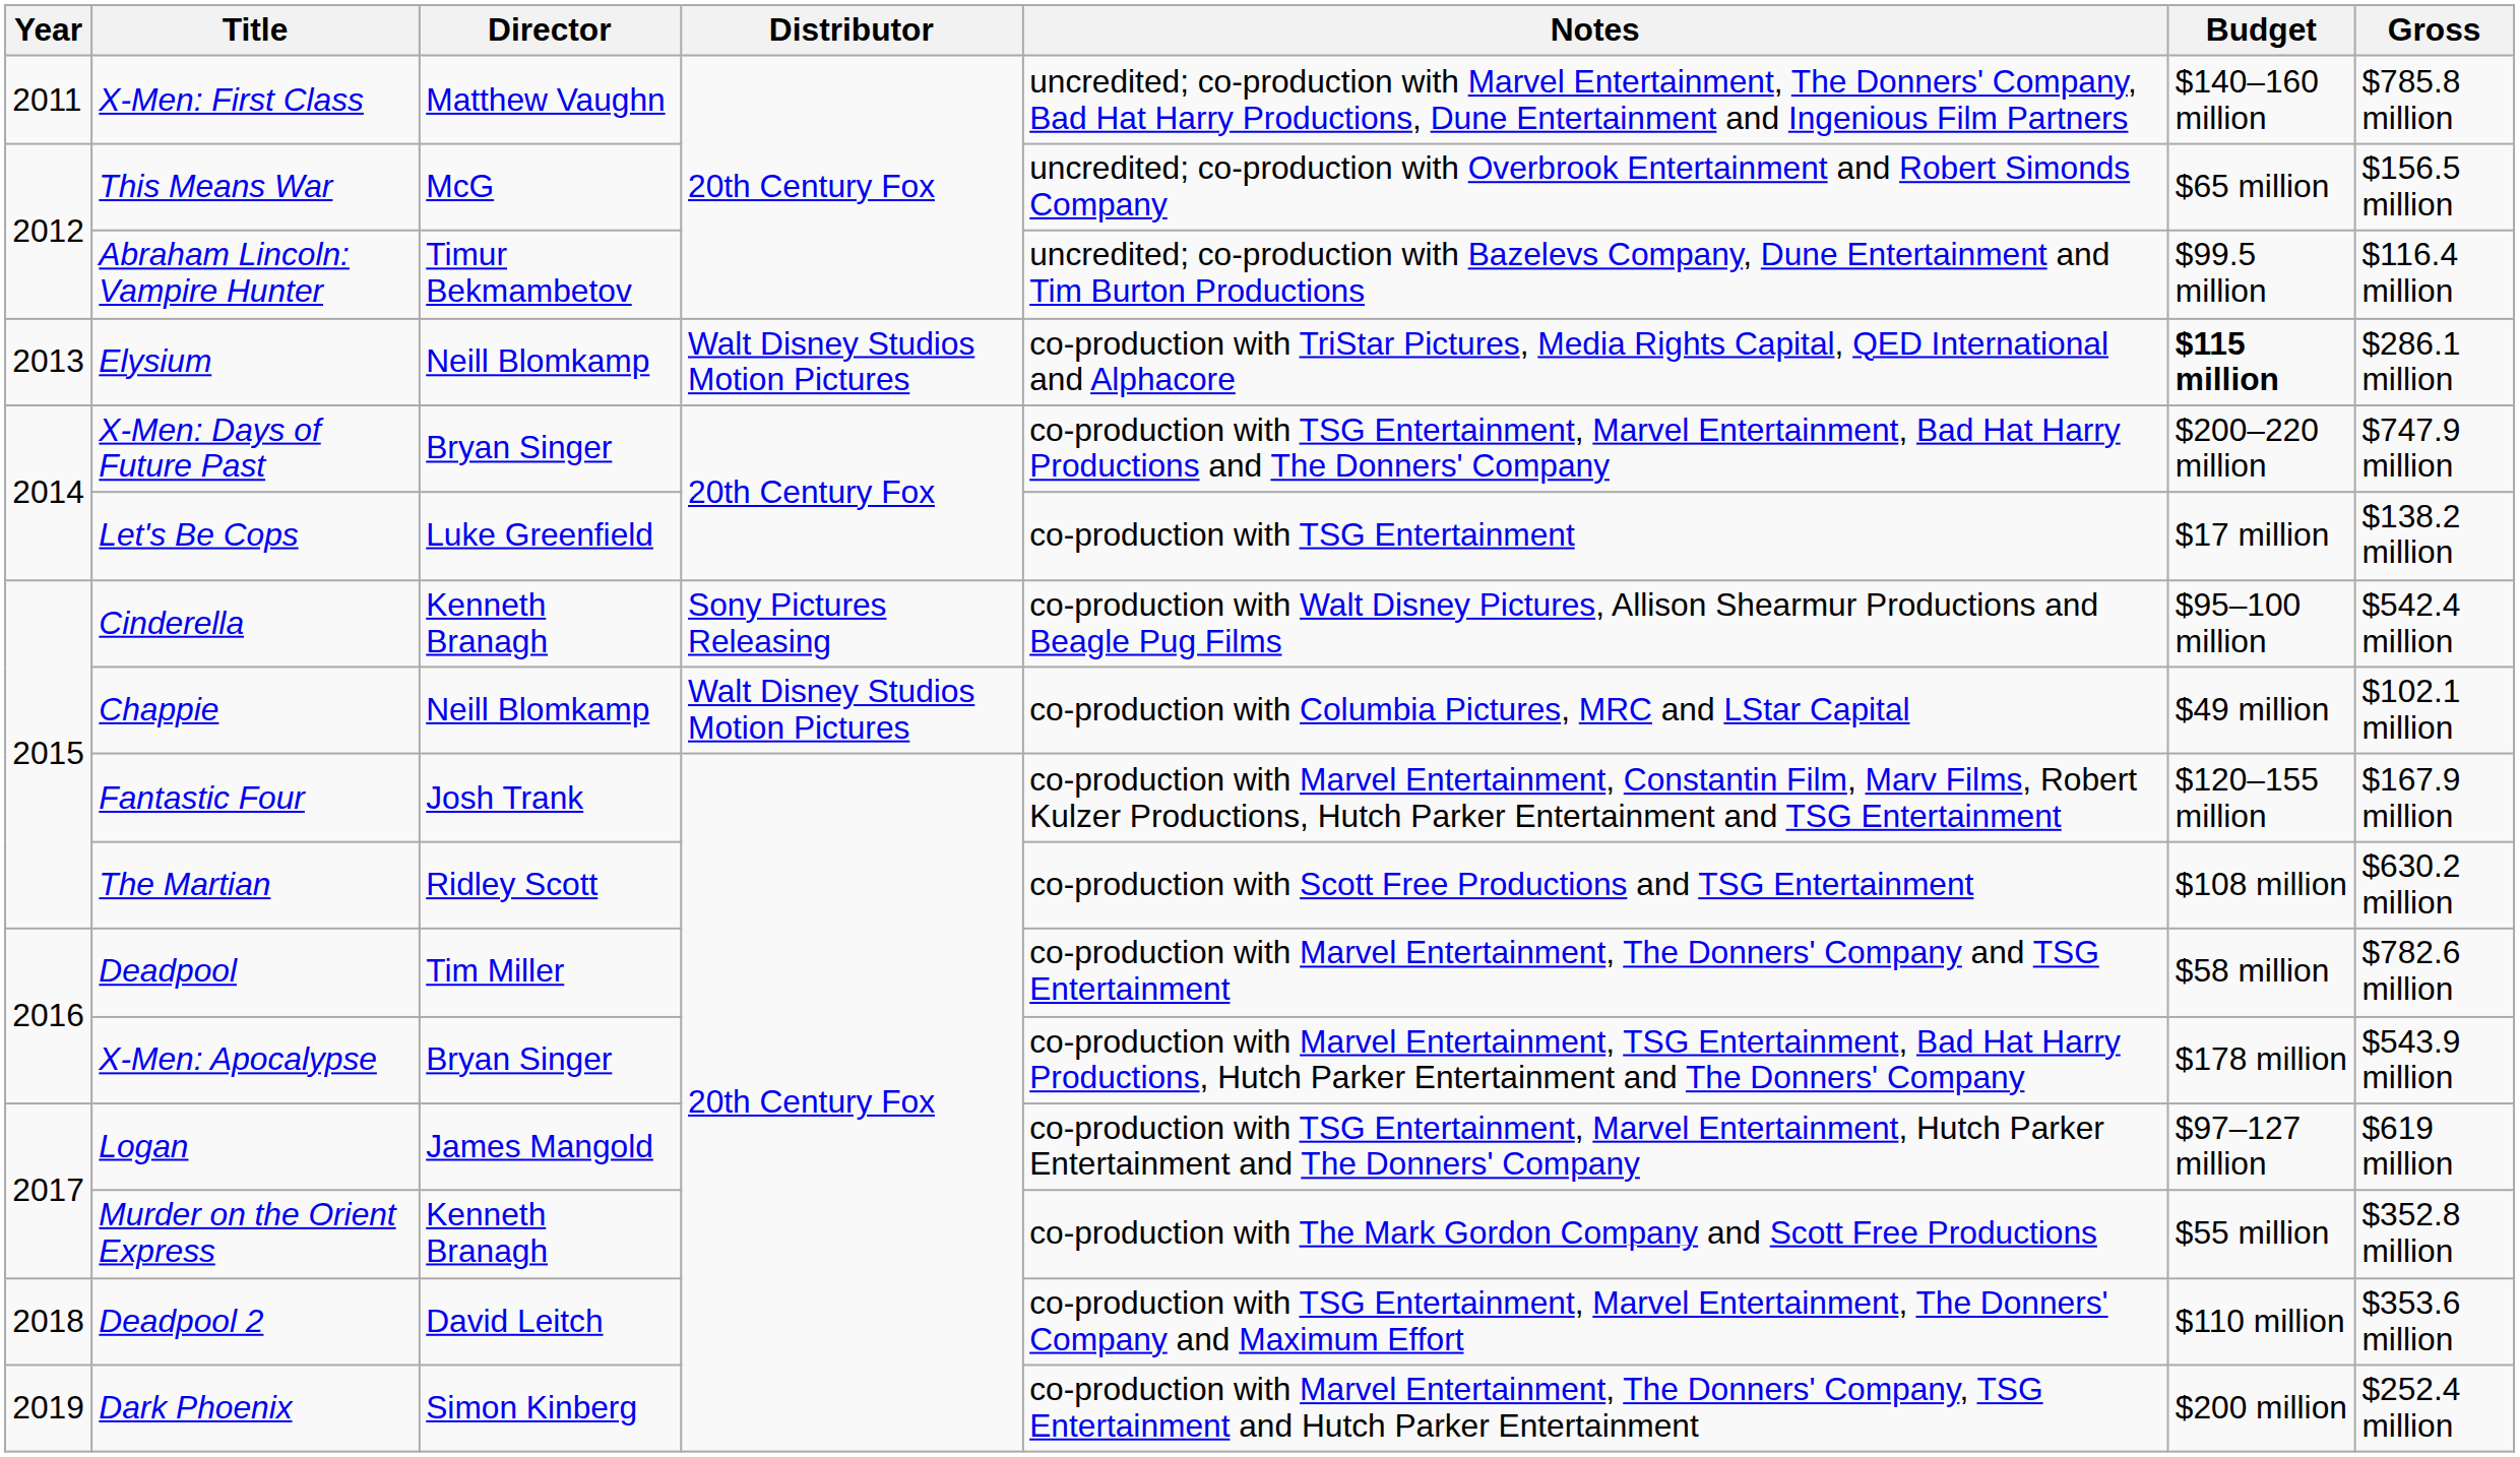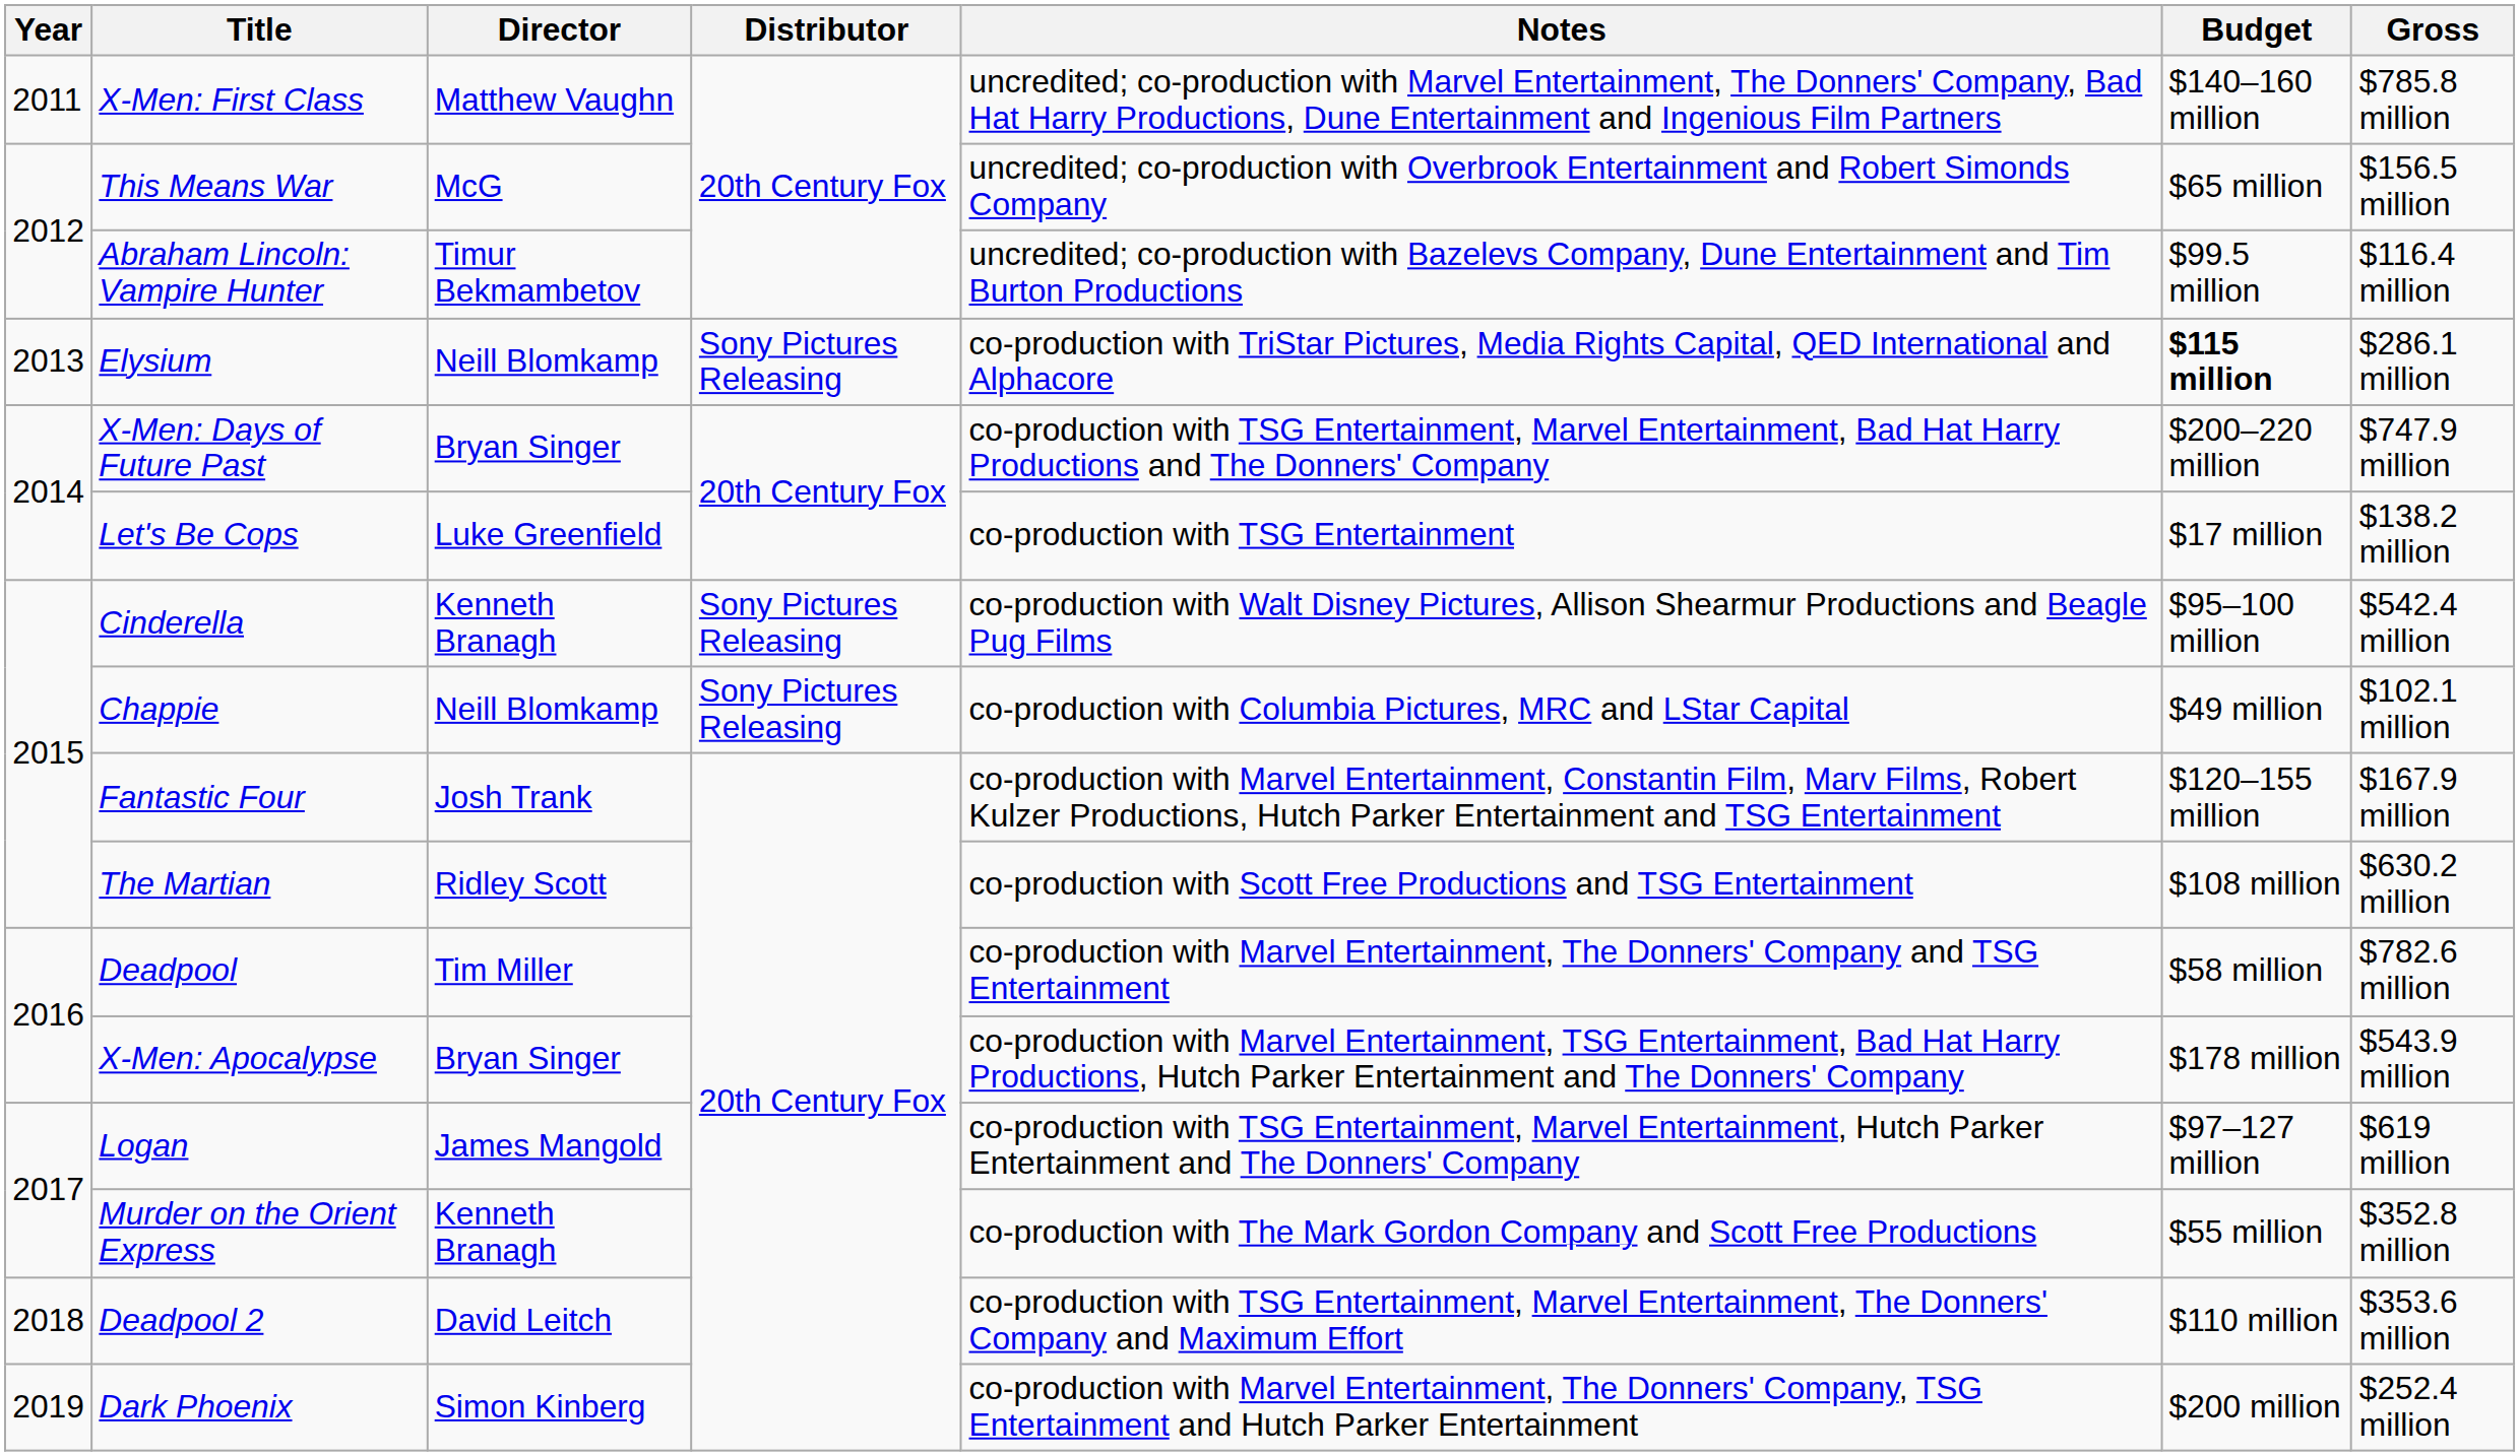 <table class="wikitable sortable">
 <tr>
 <th>Year</th>
 <th>Title</th>
 <th>Director</th>
 <th>Distributor</th>
 <th>Notes</th>
 <th>Budget</th>
 <th>Gross</th>
 </tr>
 <tr>
 <td>2011</td>
 <td><em><a href='#'>X-Men: First Class</a></em></td>
 <td><a href='#'>Matthew Vaughn</a></td>
 <td rowspan="3"><a href='#'>20th Century Fox</a></td>
 <td>uncredited; co-production with <a href='#'>Marvel Entertainment</a>, <a href='#'>The Donners' Company</a>, <a href='#'>Bad Hat Harry Productions</a>, <a href='#'>Dune Entertainment</a> and <a href='#'>Ingenious Film Partners</a></td>
 <td>$140–160 million</td>
 <td>$785.8 million</td>
 </tr>
 <tr>
 <td rowspan="2">2012</td>
 <td><em><a href='#'>This Means War</a></em></td>
 <td><a href='#'>McG</a></td>
 <td>uncredited; co-production with <a href='#'>Overbrook Entertainment</a> and <a href='#'>Robert Simonds Company</a></td>
 <td>$65 million</td>
 <td>$156.5 million</td>
 </tr>
 <tr>
 <td><em><a href='#'>Abraham Lincoln: Vampire Hunter</a></em></td>
 <td><a href='#'>Timur Bekmambetov</a></td>
 <td>uncredited; co-production with <a href='#'>Bazelevs Company</a>, <a href='#'>Dune Entertainment</a> and <a href='#'>Tim Burton Productions</a></td>
 <td>$99.5 million</td>
 <td>$116.4 million</td>
 </tr>
 <tr>
 <td>2013</td>
 <td><em><a href='#'>Elysium</a></em></td>
 <td><a href='#'>Neill Blomkamp</a></td>
-<td><a href='#'>Walt Disney Studios Motion Pictures</a></td>
+<td><a href='#'>Sony Pictures Releasing</a></td>
 <td>co-production with <a href='#'>TriStar Pictures</a>, <a href='#'>Media Rights Capital</a>, <a href='#'>QED International</a> and <a href='#'>Alphacore</a></td>
 <td><strong>$115 million</strong></td>
 <td>$286.1 million</td>
 </tr>
 <tr>
 <td rowspan="2">2014</td>
 <td><em><a href='#'>X-Men: Days of Future Past</a></em></td>
 <td><a href='#'>Bryan Singer</a></td>
 <td rowspan="2"><a href='#'>20th Century Fox</a></td>
 <td>co-production with <a href='#'>TSG Entertainment</a>, <a href='#'>Marvel Entertainment</a>, <a href='#'>Bad Hat Harry Productions</a> and <a href='#'>The Donners' Company</a></td>
 <td>$200–220 million</td>
 <td>$747.9 million</td>
 </tr>
 <tr>
 <td><em><a href='#'>Let's Be Cops</a></em></td>
 <td><a href='#'>Luke Greenfield</a></td>
 <td>co-production with <a href='#'>TSG Entertainment</a></td>
 <td>$17 million</td>
 <td>$138.2 million</td>
 </tr>
 <tr>
 <td rowspan="4">2015</td>
 <td><em><a href='#'>Cinderella</a></em></td>
 <td><a href='#'>Kenneth Branagh</a></td>
 <td><a href='#'>Sony Pictures Releasing</a></td>
 <td>co-production with <a href='#'>Walt Disney Pictures</a>, Allison Shearmur Productions and <a href='#'>Beagle Pug Films</a></td>
 <td>$95–100 million</td>
 <td>$542.4 million</td>
 </tr>
 <tr>
 <td><em><a href='#'>Chappie</a></em></td>
 <td><a href='#'>Neill Blomkamp</a></td>
-<td><a href='#'>Walt Disney Studios Motion Pictures</a></td>
+<td><a href='#'>Sony Pictures Releasing</a></td>
 <td>co-production with <a href='#'>Columbia Pictures</a>, <a href='#'>MRC</a> and <a href='#'>LStar Capital</a></td>
 <td>$49 million</td>
 <td>$102.1 million</td>
 </tr>
 <tr>
 <td><em><a href='#'>Fantastic Four</a></em></td>
 <td><a href='#'>Josh Trank</a></td>
 <td rowspan="8"><a href='#'>20th Century Fox</a></td>
 <td>co-production with <a href='#'>Marvel Entertainment</a>, <a href='#'>Constantin Film</a>, <a href='#'>Marv Films</a>, Robert Kulzer Productions, Hutch Parker Entertainment and <a href='#'>TSG Entertainment</a></td>
 <td>$120–155 million</td>
 <td>$167.9 million</td>
 </tr>
 <tr>
 <td><em><a href='#'>The Martian</a></em></td>
 <td><a href='#'>Ridley Scott</a></td>
 <td>co-production with <a href='#'>Scott Free Productions</a> and <a href='#'>TSG Entertainment</a></td>
 <td>$108 million</td>
 <td>$630.2 million</td>
 </tr>
 <tr>
 <td rowspan="2">2016</td>
 <td><em><a href='#'>Deadpool</a></em></td>
 <td><a href='#'>Tim Miller</a></td>
 <td>co-production with <a href='#'>Marvel Entertainment</a>, <a href='#'>The Donners' Company</a> and <a href='#'>TSG Entertainment</a></td>
 <td>$58 million</td>
 <td>$782.6 million</td>
 </tr>
 <tr>
 <td><em><a href='#'>X-Men: Apocalypse</a></em></td>
 <td><a href='#'>Bryan Singer</a></td>
 <td>co-production with <a href='#'>Marvel Entertainment</a>, <a href='#'>TSG Entertainment</a>, <a href='#'>Bad Hat Harry Productions</a>, Hutch Parker Entertainment and <a href='#'>The Donners' Company</a></td>
 <td>$178 million</td>
 <td>$543.9 million</td>
 </tr>
 <tr>
 <td rowspan="2">2017</td>
 <td><em><a href='#'>Logan</a></em></td>
 <td><a href='#'>James Mangold</a></td>
 <td>co-production with <a href='#'>TSG Entertainment</a>, <a href='#'>Marvel Entertainment</a>, Hutch Parker Entertainment and <a href='#'>The Donners' Company</a></td>
 <td>$97–127 million</td>
 <td>$619 million</td>
 </tr>
 <tr>
 <td><em><a href='#'>Murder on the Orient Express</a></em></td>
 <td><a href='#'>Kenneth Branagh</a></td>
 <td>co-production with <a href='#'>The Mark Gordon Company</a> and <a href='#'>Scott Free Productions</a></td>
 <td>$55 million</td>
 <td>$352.8 million</td>
 </tr>
 <tr>
 <td>2018</td>
 <td><em><a href='#'>Deadpool 2</a></em></td>
 <td><a href='#'>David Leitch</a></td>
 <td>co-production with <a href='#'>TSG Entertainment</a>, <a href='#'>Marvel Entertainment</a>, <a href='#'>The Donners' Company</a> and <a href='#'>Maximum Effort</a></td>
 <td>$110 million</td>
 <td>$353.6 million</td>
 </tr>
 <tr>
 <td>2019</td>
 <td><em><a href='#'>Dark Phoenix</a></em></td>
 <td><a href='#'>Simon Kinberg</a></td>
 <td>co-production with <a href='#'>Marvel Entertainment</a>, <a href='#'>The Donners' Company</a>, <a href='#'>TSG Entertainment</a> and Hutch Parker Entertainment</td>
 <td>$200 million</td>
 <td>$252.4 million</td>
 </tr>
 </table>
